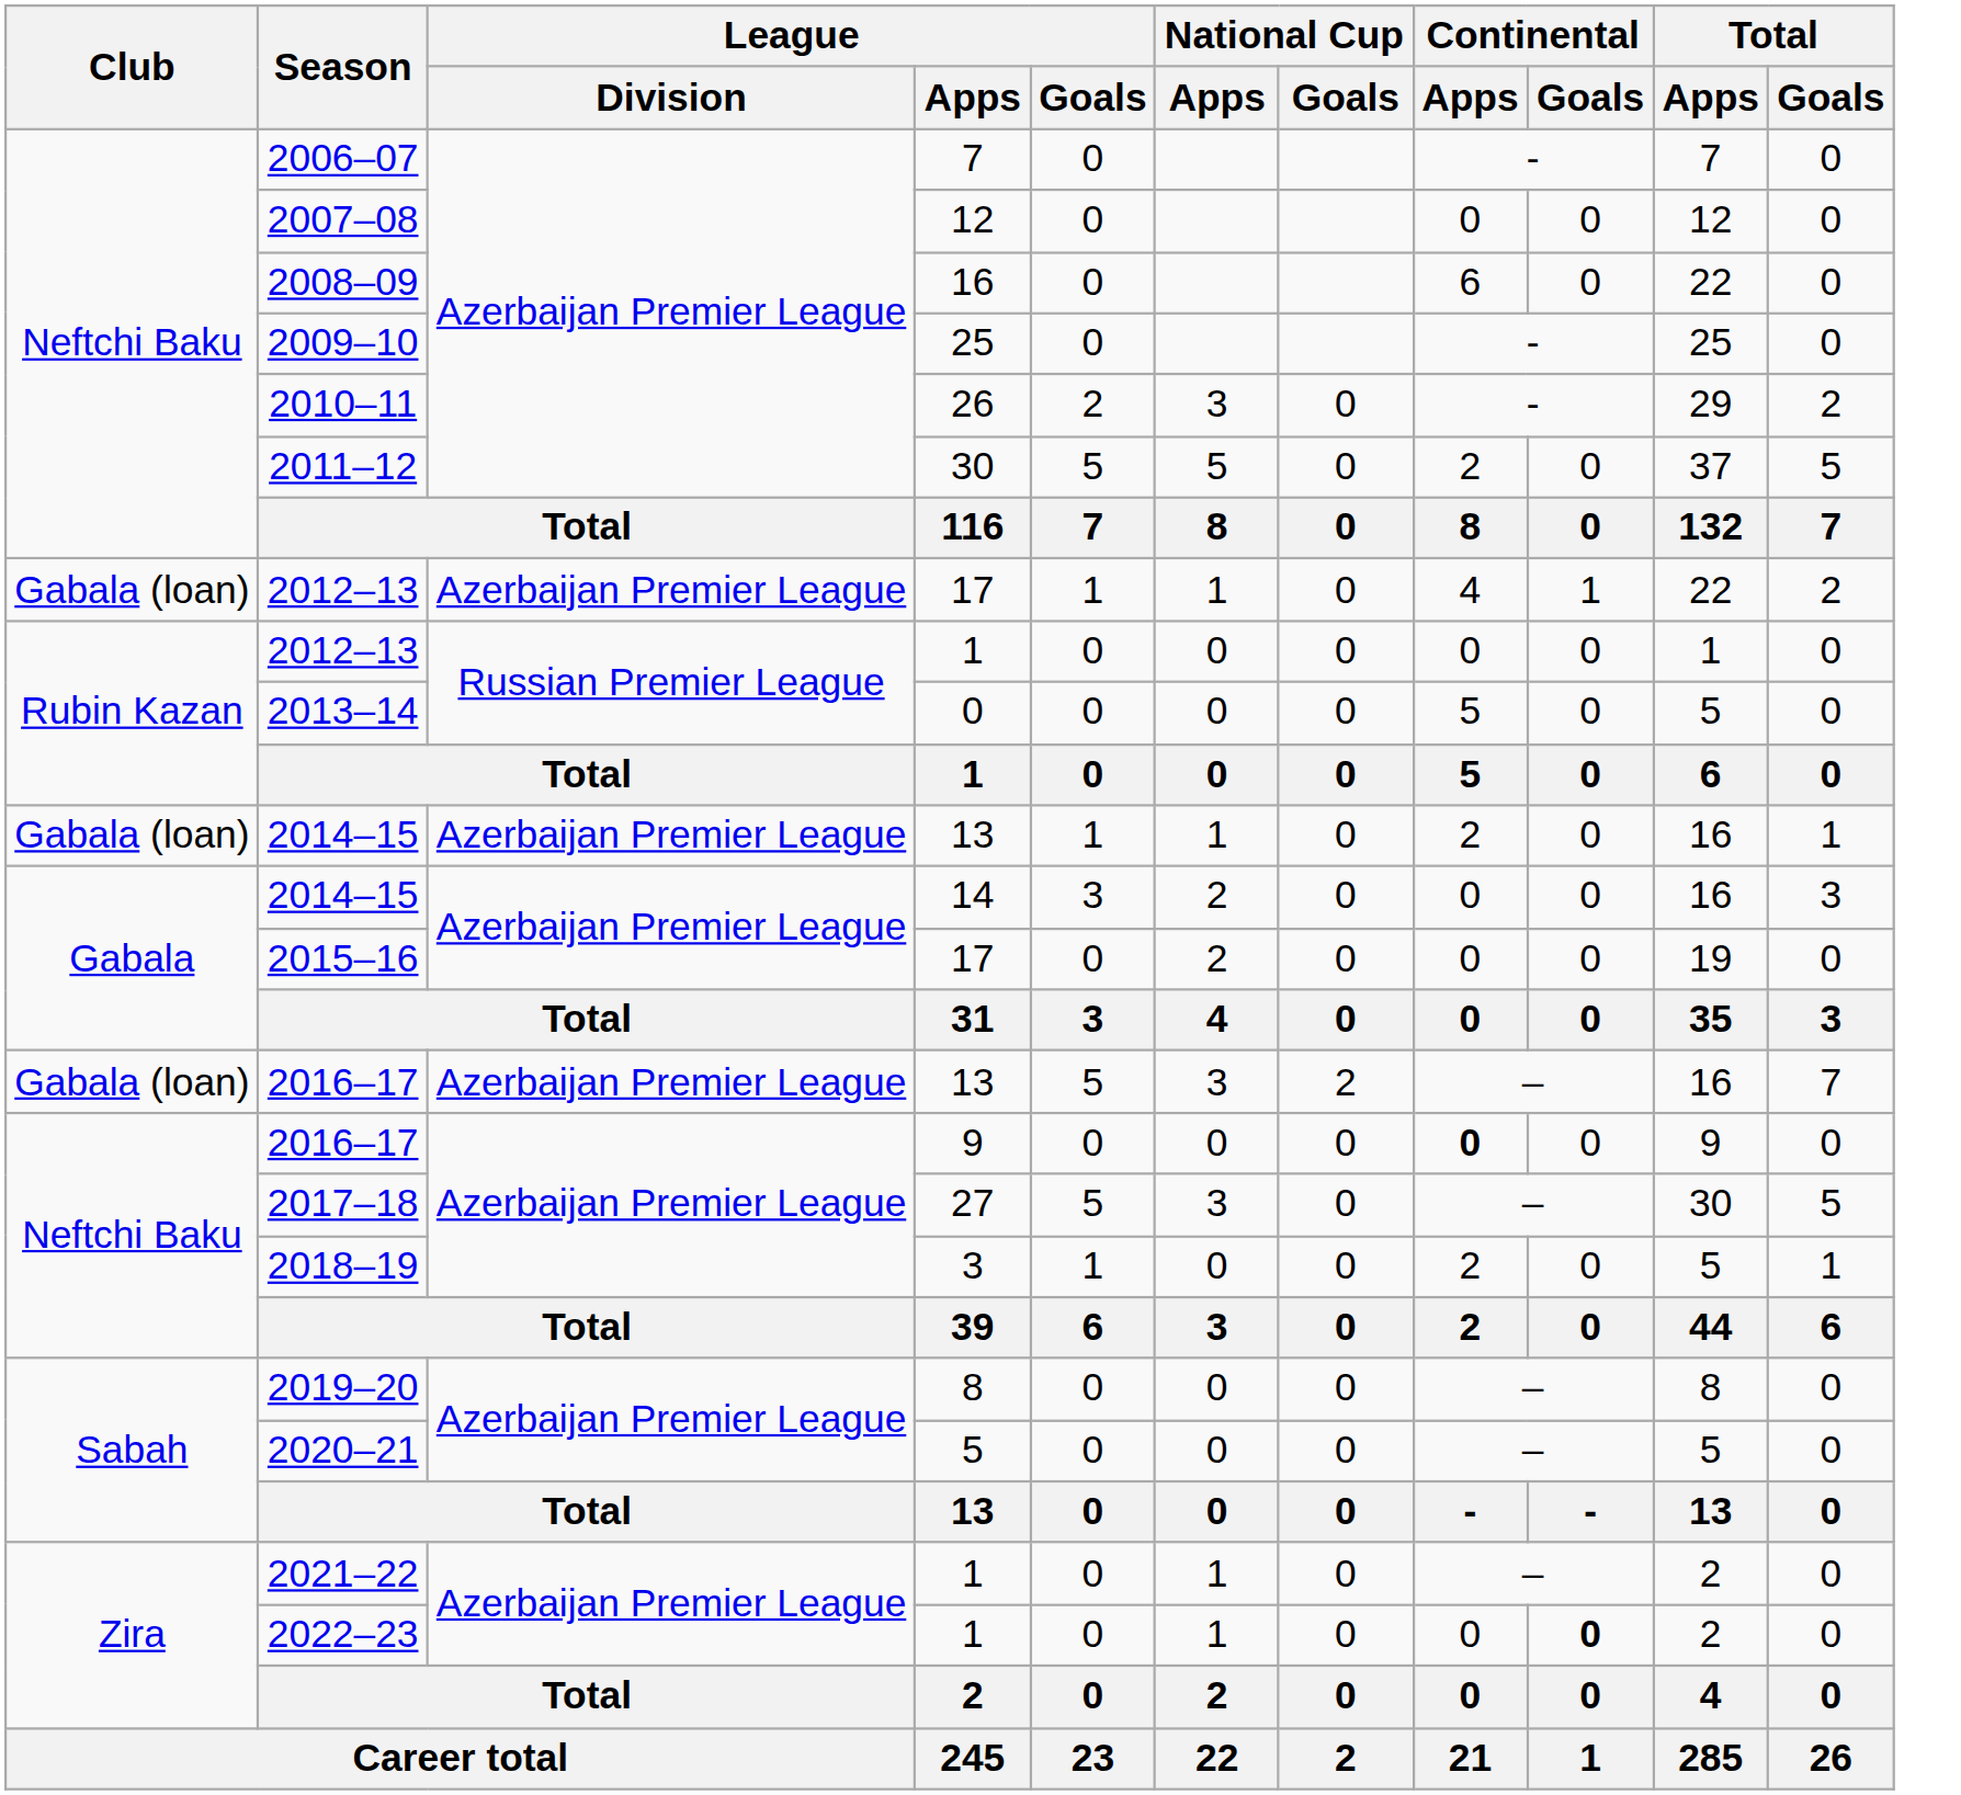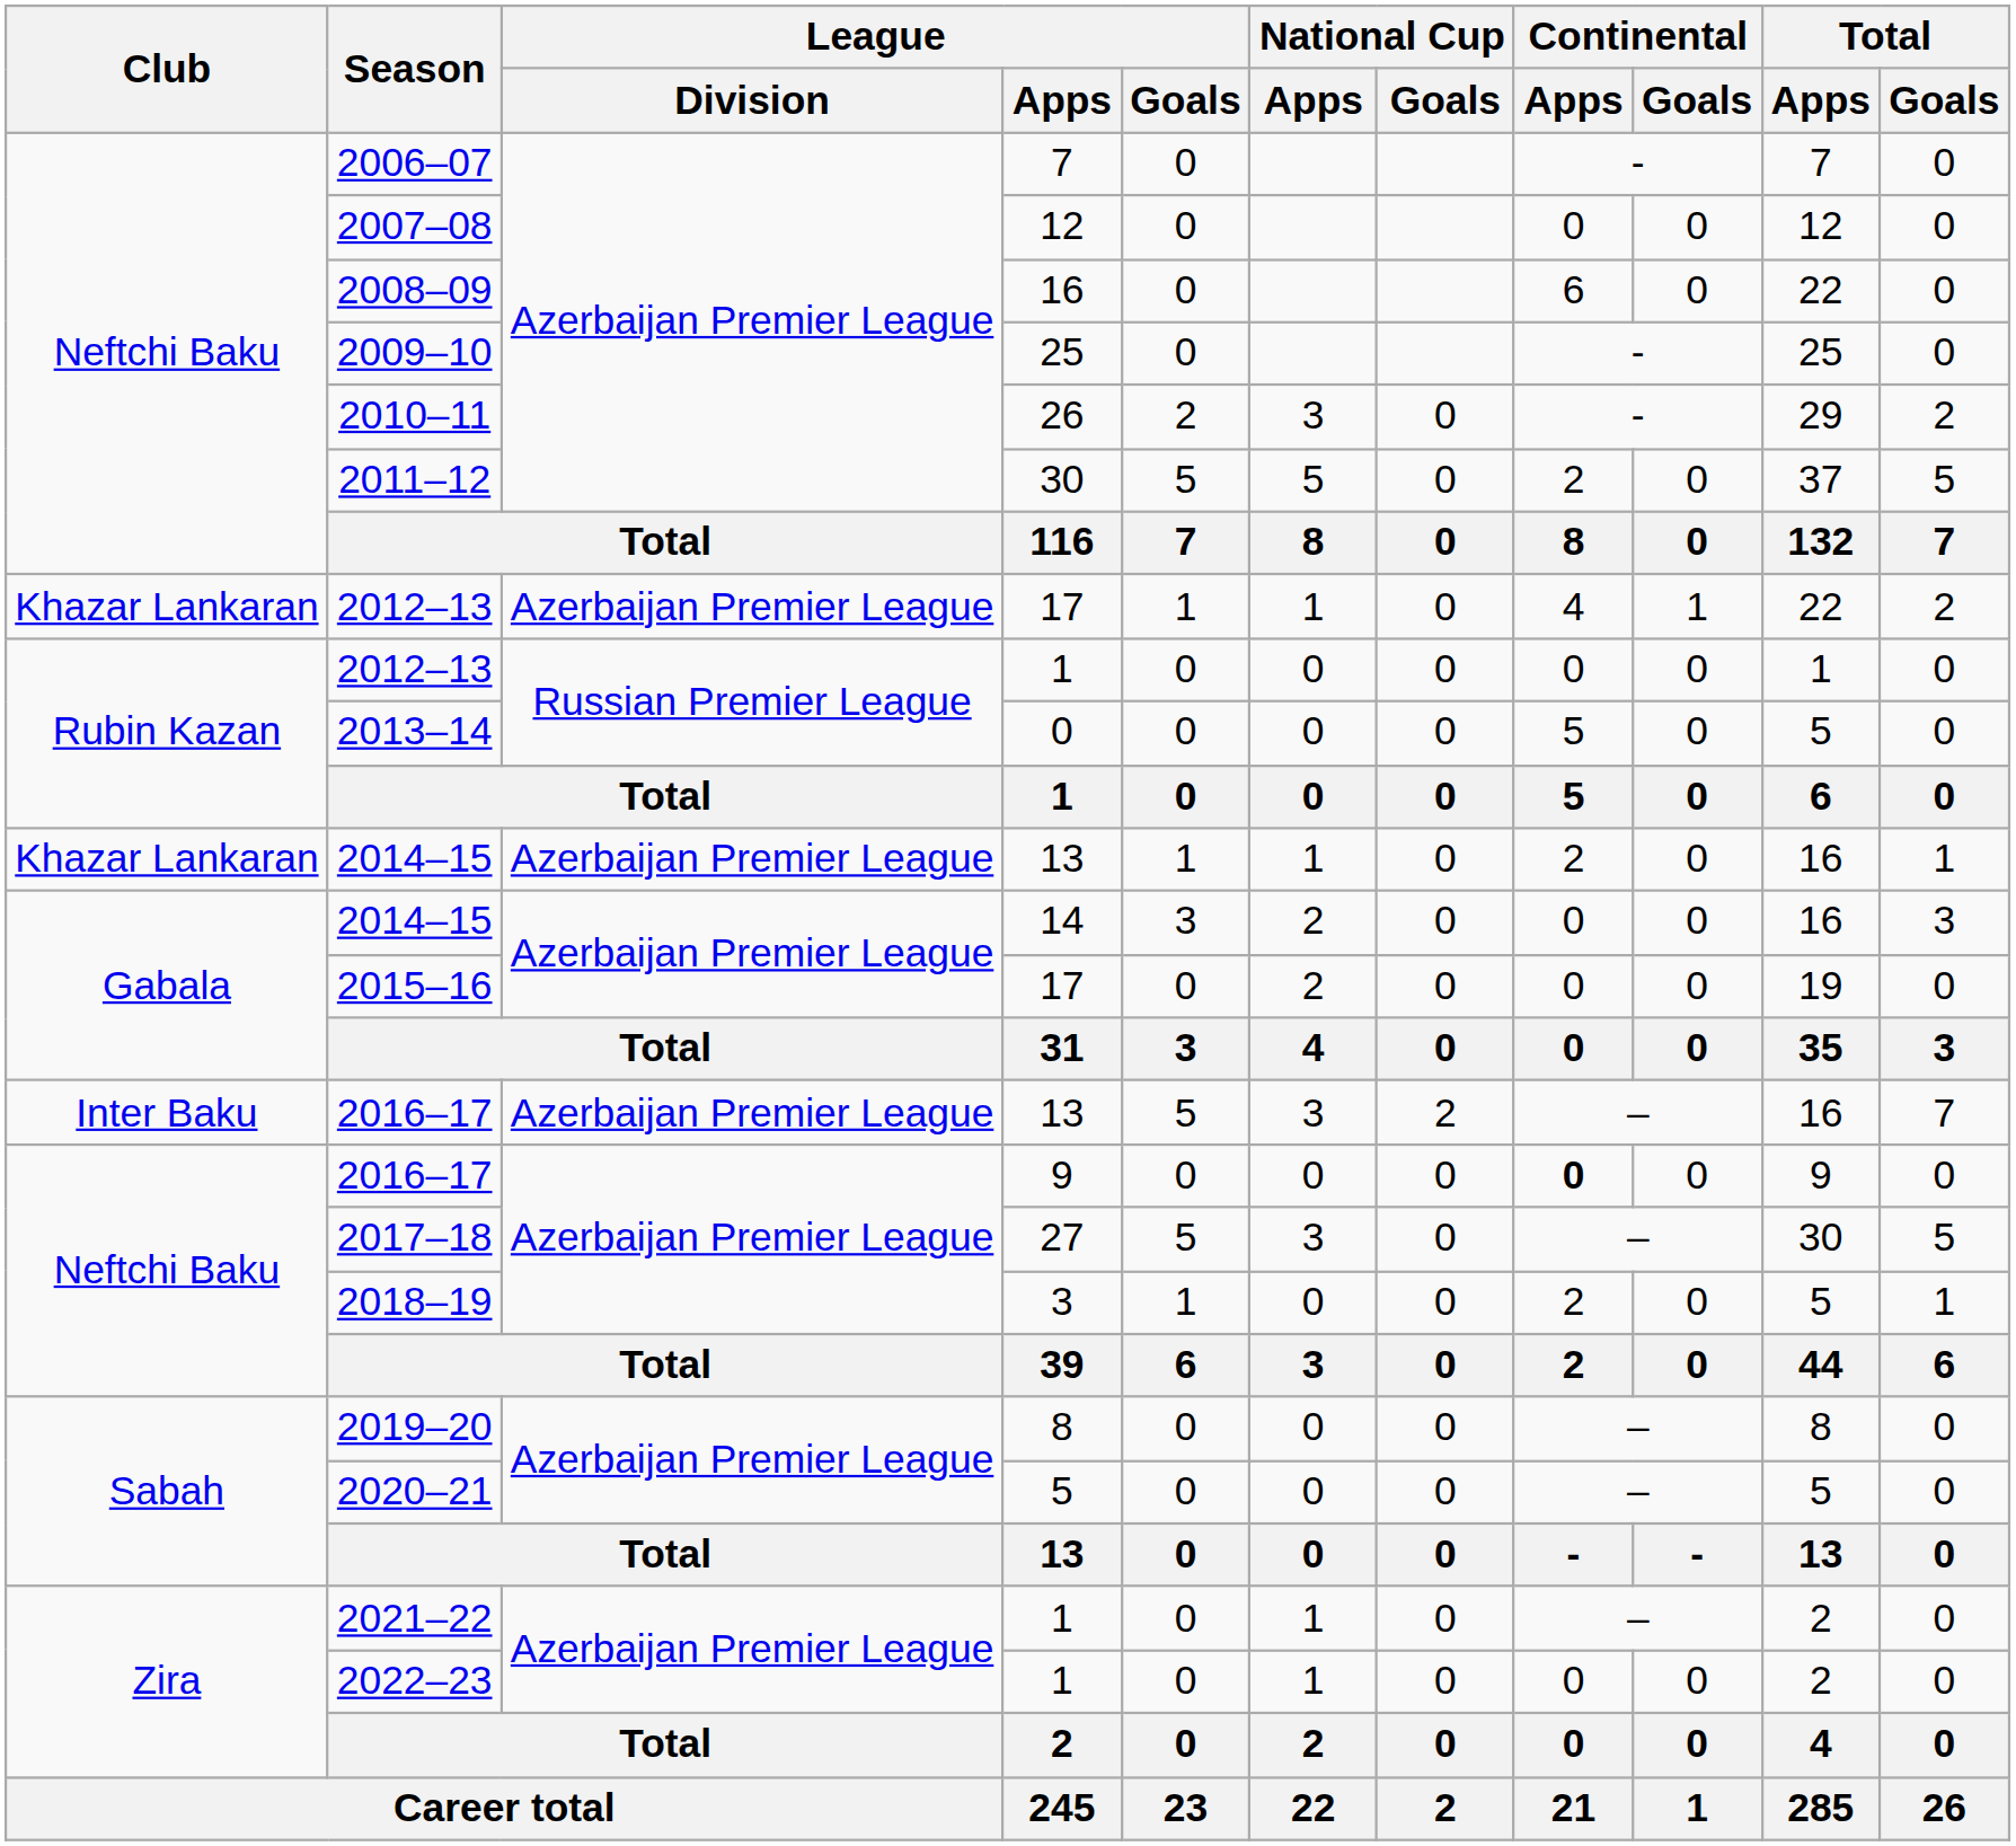 <table class="wikitable" style="text-align: center;">
 <tr>
 <th rowspan="2">Club</th>
 <th rowspan="2">Season</th>
 <th colspan="3">League</th>
 <th colspan="2">National Cup</th>
 <th colspan="2">Continental</th>
 <th colspan="2">Total</th>
 </tr>
 <tr>
 <th>Division</th>
 <th>Apps</th>
 <th>Goals</th>
 <th>Apps</th>
 <th>Goals</th>
 <th>Apps</th>
 <th>Goals</th>
 <th>Apps</th>
 <th>Goals</th>
 </tr>
 <tr>
 <td rowspan="7" valign="center"><a href='#'>Neftchi Baku</a></td>
 <td><a href='#'>2006–07</a></td>
 <td rowspan="6" valign="center"><a href='#'>Azerbaijan Premier League</a></td>
 <td>7</td>
 <td>0</td>
 <td></td>
 <td></td>
 <td colspan="2">-</td>
 <td>7</td>
 <td>0</td>
 </tr>
 <tr>
 <td><a href='#'>2007–08</a></td>
 <td>12</td>
 <td>0</td>
 <td></td>
 <td></td>
 <td>0</td>
 <td>0</td>
 <td>12</td>
 <td>0</td>
 </tr>
 <tr>
 <td><a href='#'>2008–09</a></td>
 <td>16</td>
 <td>0</td>
 <td></td>
 <td></td>
 <td>6</td>
 <td>0</td>
 <td>22</td>
 <td>0</td>
 </tr>
 <tr>
 <td><a href='#'>2009–10</a></td>
 <td>25</td>
 <td>0</td>
 <td></td>
 <td></td>
 <td colspan="2">-</td>
 <td>25</td>
 <td>0</td>
 </tr>
 <tr>
 <td><a href='#'>2010–11</a></td>
 <td>26</td>
 <td>2</td>
 <td>3</td>
 <td>0</td>
 <td colspan="2">-</td>
 <td>29</td>
 <td>2</td>
 </tr>
 <tr>
 <td><a href='#'>2011–12</a></td>
 <td>30</td>
 <td>5</td>
 <td>5</td>
 <td>0</td>
 <td>2</td>
 <td>0</td>
 <td>37</td>
 <td>5</td>
 </tr>
 <tr>
 <th colspan="2">Total</th>
 <th>116</th>
 <th>7</th>
 <th>8</th>
 <th>0</th>
 <th>8</th>
 <th>0</th>
 <th>132</th>
 <th>7</th>
 </tr>
 <tr>
-<td valign="center"><a href='#'>Gabala</a> (loan)</td>
+<td valign="center"><a href='#'>Khazar Lankaran</a></td>
 <td><a href='#'>2012–13</a></td>
 <td><a href='#'>Azerbaijan Premier League</a></td>
 <td>17</td>
 <td>1</td>
 <td>1</td>
 <td>0</td>
 <td>4</td>
 <td>1</td>
 <td>22</td>
 <td>2</td>
 </tr>
 <tr>
 <td rowspan="3" valign="center"><a href='#'>Rubin Kazan</a></td>
 <td><a href='#'>2012–13</a></td>
 <td rowspan="2" valign="center"><a href='#'>Russian Premier League</a></td>
 <td>1</td>
 <td>0</td>
 <td>0</td>
 <td>0</td>
 <td>0</td>
 <td>0</td>
 <td>1</td>
 <td>0</td>
 </tr>
 <tr>
 <td><a href='#'>2013–14</a></td>
 <td>0</td>
 <td>0</td>
 <td>0</td>
 <td>0</td>
 <td>5</td>
 <td>0</td>
 <td>5</td>
 <td>0</td>
 </tr>
 <tr>
 <th colspan="2">Total</th>
 <th>1</th>
 <th>0</th>
 <th>0</th>
 <th>0</th>
 <th>5</th>
 <th>0</th>
 <th>6</th>
 <th>0</th>
 </tr>
 <tr>
-<td valign="center"><a href='#'>Gabala</a> (loan)</td>
+<td valign="center"><a href='#'>Khazar Lankaran</a></td>
 <td><a href='#'>2014–15</a></td>
 <td><a href='#'>Azerbaijan Premier League</a></td>
 <td>13</td>
 <td>1</td>
 <td>1</td>
 <td>0</td>
 <td>2</td>
 <td>0</td>
 <td>16</td>
 <td>1</td>
 </tr>
 <tr>
 <td rowspan="3" valign="center"><a href='#'>Gabala</a></td>
 <td><a href='#'>2014–15</a></td>
 <td rowspan="2" valign="center"><a href='#'>Azerbaijan Premier League</a></td>
 <td>14</td>
 <td>3</td>
 <td>2</td>
 <td>0</td>
 <td>0</td>
 <td>0</td>
 <td>16</td>
 <td>3</td>
 </tr>
 <tr>
 <td><a href='#'>2015–16</a></td>
 <td>17</td>
 <td>0</td>
 <td>2</td>
 <td>0</td>
 <td>0</td>
 <td>0</td>
 <td>19</td>
 <td>0</td>
 </tr>
 <tr>
 <th colspan="2">Total</th>
 <th>31</th>
 <th>3</th>
 <th>4</th>
 <th>0</th>
 <th>0</th>
 <th>0</th>
 <th>35</th>
 <th>3</th>
 </tr>
 <tr>
-<td valign="center"><a href='#'>Gabala</a> (loan)</td>
+<td valign="center"><a href='#'>Inter Baku</a></td>
 <td><a href='#'>2016–17</a></td>
 <td><a href='#'>Azerbaijan Premier League</a></td>
 <td>13</td>
 <td>5</td>
 <td>3</td>
 <td>2</td>
 <td colspan="2">–</td>
 <td>16</td>
 <td>7</td>
 </tr>
 <tr>
 <td rowspan="4" valign="center"><a href='#'>Neftchi Baku</a></td>
 <td><a href='#'>2016–17</a></td>
 <td rowspan="3" valign="center"><a href='#'>Azerbaijan Premier League</a></td>
 <td>9</td>
 <td>0</td>
 <td>0</td>
 <td>0</td>
 <td><strong>0</strong></td>
 <td>0</td>
 <td>9</td>
 <td>0</td>
 </tr>
 <tr>
 <td><a href='#'>2017–18</a></td>
 <td>27</td>
 <td>5</td>
 <td>3</td>
 <td>0</td>
 <td colspan="2">–</td>
 <td>30</td>
 <td>5</td>
 </tr>
 <tr>
 <td><a href='#'>2018–19</a></td>
 <td>3</td>
 <td>1</td>
 <td>0</td>
 <td>0</td>
 <td>2</td>
 <td>0</td>
 <td>5</td>
 <td>1</td>
 </tr>
 <tr>
 <th colspan="2">Total</th>
 <th>39</th>
 <th>6</th>
 <th>3</th>
 <th>0</th>
 <th>2</th>
 <th>0</th>
 <th>44</th>
 <th>6</th>
 </tr>
 <tr>
 <td rowspan="3" valign="center"><a href='#'>Sabah</a></td>
 <td><a href='#'>2019–20</a></td>
 <td rowspan="2" valign="center"><a href='#'>Azerbaijan Premier League</a></td>
 <td>8</td>
 <td>0</td>
 <td>0</td>
 <td>0</td>
 <td colspan="2">–</td>
 <td>8</td>
 <td>0</td>
 </tr>
 <tr>
 <td><a href='#'>2020–21</a></td>
 <td>5</td>
 <td>0</td>
 <td>0</td>
 <td>0</td>
 <td colspan="2">–</td>
 <td>5</td>
 <td>0</td>
 </tr>
 <tr>
 <th colspan="2">Total</th>
 <th>13</th>
 <th>0</th>
 <th>0</th>
 <th>0</th>
 <th>-</th>
 <th>-</th>
 <th>13</th>
 <th>0</th>
 </tr>
 <tr>
 <td rowspan="3" valign="center"><a href='#'>Zira</a></td>
 <td><a href='#'>2021–22</a></td>
 <td rowspan="2" valign="center"><a href='#'>Azerbaijan Premier League</a></td>
 <td>1</td>
 <td>0</td>
 <td>1</td>
 <td>0</td>
 <td colspan="2">–</td>
 <td>2</td>
 <td>0</td>
 </tr>
 <tr>
 <td><a href='#'>2022–23</a></td>
 <td>1</td>
 <td>0</td>
 <td>1</td>
 <td>0</td>
 <td>0</td>
-<td><strong>0</strong></td>
+<td>0</td>
 <td>2</td>
 <td>0</td>
 </tr>
 <tr>
 <th colspan="2">Total</th>
 <th>2</th>
 <th>0</th>
 <th>2</th>
 <th>0</th>
 <th>0</th>
 <th>0</th>
 <th>4</th>
 <th>0</th>
 </tr>
 <tr>
 <th colspan="3">Career total</th>
 <th>245</th>
 <th>23</th>
 <th>22</th>
 <th>2</th>
 <th>21</th>
 <th>1</th>
 <th>285</th>
 <th>26</th>
 </tr>
 </table>
